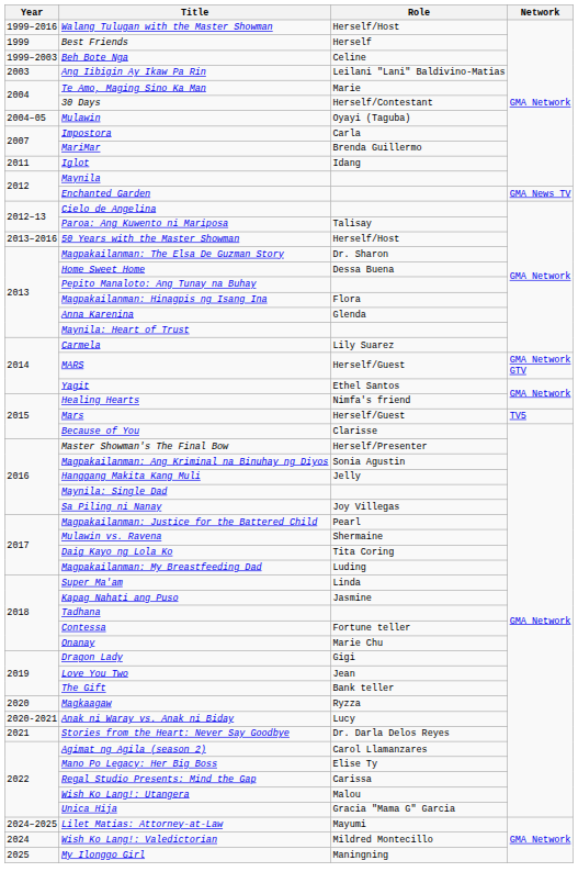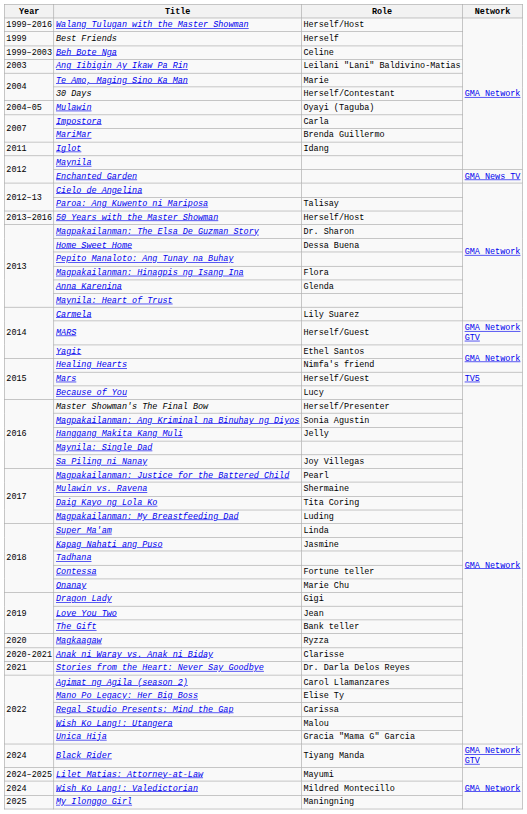 <table class="wikitable" style="font-size: 100%;">
 <tr>
 <th>Year</th>
 <th>Title</th>
 <th>Role</th>
 <th>Network</th>
 </tr>
 <tr>
 <td>1999–2016</td>
 <td><em><a href='#'>Walang Tulugan with the Master Showman</a></em></td>
 <td>Herself/Host</td>
 <td rowspan="11"><a href='#'>GMA Network</a></td>
 </tr>
 <tr>
 <td>1999</td>
 <td><em>Best Friends</em></td>
 <td>Herself</td>
 </tr>
 <tr>
 <td>1999–2003</td>
 <td><em><a href='#'>Beh Bote Nga</a></em></td>
 <td>Celine</td>
 </tr>
 <tr>
 <td>2003</td>
 <td><em><a href='#'>Ang Iibigin Ay Ikaw Pa Rin</a></em></td>
 <td>Leilani "Lani" Baldivino-Matias</td>
 </tr>
 <tr>
 <td rowspan="2">2004</td>
 <td><em><a href='#'>Te Amo, Maging Sino Ka Man</a></em></td>
 <td>Marie</td>
 </tr>
 <tr>
 <td><em>30 Days</em></td>
 <td>Herself/Contestant</td>
 </tr>
 <tr>
 <td>2004–05</td>
 <td><em><a href='#'>Mulawin</a></em></td>
 <td>Oyayi (Taguba)</td>
 </tr>
 <tr>
 <td rowspan="2">2007</td>
 <td><em><a href='#'>Impostora</a></em></td>
 <td>Carla</td>
 </tr>
 <tr>
 <td><em><a href='#'>MariMar</a></em></td>
 <td>Brenda Guillermo</td>
 </tr>
 <tr>
 <td>2011</td>
 <td><em><a href='#'>Iglot</a></em></td>
 <td>Idang</td>
 </tr>
 <tr>
 <td rowspan="2">2012</td>
 <td><em><a href='#'>Maynila</a></em></td>
 <td></td>
 </tr>
 <tr>
 <td><em><a href='#'>Enchanted Garden</a></em></td>
 <td></td>
 <td><a href='#'>GMA News TV</a></td>
 </tr>
 <tr>
 <td rowspan="2">2012–13</td>
 <td><em><a href='#'>Cielo de Angelina</a></em></td>
 <td></td>
 <td rowspan="10"><a href='#'>GMA Network</a></td>
 </tr>
 <tr>
 <td><em><a href='#'>Paroa: Ang Kuwento ni Mariposa</a></em></td>
 <td>Talisay</td>
 </tr>
 <tr>
 <td>2013–2016</td>
 <td><em><a href='#'>50 Years with the Master Showman</a></em></td>
 <td>Herself/Host</td>
 </tr>
 <tr>
 <td rowspan="6">2013</td>
 <td><em><a href='#'>Magpakailanman: The Elsa De Guzman Story</a></em></td>
 <td>Dr. Sharon</td>
 </tr>
 <tr>
 <td><em><a href='#'>Home Sweet Home</a></em></td>
 <td>Dessa Buena</td>
 </tr>
 <tr>
 <td><em><a href='#'>Pepito Manaloto: Ang Tunay na Buhay</a></em></td>
 <td></td>
 </tr>
 <tr>
 <td><em><a href='#'>Magpakailanman: Hinagpis ng Isang Ina</a></em></td>
 <td>Flora</td>
 </tr>
 <tr>
 <td><em><a href='#'>Anna Karenina</a></em></td>
 <td>Glenda</td>
 </tr>
 <tr>
 <td><em><a href='#'>Maynila: Heart of Trust</a></em></td>
 <td></td>
 </tr>
 <tr>
 <td rowspan="3">2014</td>
 <td><em><a href='#'>Carmela</a></em></td>
 <td>Lily Suarez</td>
 </tr>
 <tr>
 <td><em><a href='#'>MARS</a></em></td>
 <td>Herself/Guest</td>
 <td><a href='#'>GMA Network</a> <br> <a href='#'>GTV</a></td>
 </tr>
 <tr>
 <td><em><a href='#'>Yagit</a></em></td>
 <td>Ethel Santos</td>
 <td rowspan="2"><a href='#'>GMA Network</a></td>
 </tr>
 <tr>
 <td rowspan="3">2015</td>
 <td><em><a href='#'>Healing Hearts</a></em></td>
 <td>Nimfa's friend</td>
 </tr>
 <tr>
 <td><em><a href='#'>Mars</a></em></td>
 <td>Herself/Guest</td>
 <td><a href='#'>TV5</a></td>
 </tr>
 <tr>
 <td><em><a href='#'>Because of You</a></em></td>
-<td>Clarisse</td>
+<td>Lucy</td>
 <td rowspan="26"><a href='#'>GMA Network</a></td>
 </tr>
 <tr>
 <td rowspan="5">2016</td>
 <td><em>Master Showman's The Final Bow</em></td>
 <td>Herself/Presenter</td>
 </tr>
 <tr>
 <td><em><a href='#'>Magpakailanman: Ang Kriminal na Binuhay ng Diyos</a></em></td>
 <td>Sonia Agustin</td>
 </tr>
 <tr>
 <td><em><a href='#'>Hanggang Makita Kang Muli</a></em></td>
 <td>Jelly</td>
 </tr>
 <tr>
 <td><em><a href='#'>Maynila: Single Dad</a></em></td>
 <td></td>
 </tr>
 <tr>
 <td><em><a href='#'>Sa Piling ni Nanay</a></em></td>
 <td>Joy Villegas</td>
 </tr>
 <tr>
 <td rowspan="4">2017</td>
 <td><em><a href='#'>Magpakailanman: Justice for the Battered Child</a></em></td>
 <td>Pearl</td>
 </tr>
 <tr>
 <td><em><a href='#'>Mulawin vs. Ravena</a></em></td>
 <td>Shermaine</td>
 </tr>
 <tr>
 <td><em><a href='#'>Daig Kayo ng Lola Ko</a></em></td>
 <td>Tita Coring</td>
 </tr>
 <tr>
 <td><em><a href='#'>Magpakailanman: My Breastfeeding Dad</a></em></td>
 <td>Luding</td>
 </tr>
 <tr>
 <td rowspan="5">2018</td>
 <td><em><a href='#'>Super Ma'am</a></em></td>
 <td>Linda</td>
 </tr>
 <tr>
 <td><em><a href='#'>Kapag Nahati ang Puso</a></em></td>
 <td>Jasmine</td>
 </tr>
 <tr>
 <td><em><a href='#'>Tadhana</a></em></td>
 <td></td>
 </tr>
 <tr>
 <td><em><a href='#'>Contessa</a></em></td>
 <td>Fortune teller</td>
 </tr>
 <tr>
 <td><em><a href='#'>Onanay</a></em></td>
 <td>Marie Chu</td>
 </tr>
 <tr>
 <td rowspan="3">2019</td>
 <td><em><a href='#'>Dragon Lady</a></em></td>
 <td>Gigi</td>
 </tr>
 <tr>
 <td><em><a href='#'>Love You Two</a></em></td>
 <td>Jean</td>
 </tr>
 <tr>
 <td><em><a href='#'>The Gift</a></em></td>
 <td>Bank teller</td>
 </tr>
 <tr>
 <td>2020</td>
 <td><em><a href='#'>Magkaagaw</a></em></td>
 <td>Ryzza</td>
 </tr>
 <tr>
 <td>2020-2021</td>
 <td><em><a href='#'>Anak ni Waray vs. Anak ni Biday</a></em></td>
-<td>Lucy</td>
+<td>Clarisse</td>
 </tr>
 <tr>
 <td>2021</td>
 <td><em><a href='#'>Stories from the Heart: Never Say Goodbye</a></em></td>
 <td>Dr. Darla Delos Reyes</td>
 </tr>
 <tr>
 <td rowspan="5">2022</td>
 <td><em><a href='#'>Agimat ng Agila (season 2)</a></em></td>
 <td>Carol Llamanzares</td>
 </tr>
 <tr>
 <td><em><a href='#'>Mano Po Legacy: Her Big Boss</a></em></td>
 <td>Elise Ty</td>
 </tr>
 <tr>
 <td><em><a href='#'>Regal Studio Presents: Mind the Gap</a></em></td>
 <td>Carissa</td>
 </tr>
 <tr>
 <td><em><a href='#'>Wish Ko Lang!: Utangera</a></em></td>
 <td>Malou</td>
 </tr>
 <tr>
 <td><em><a href='#'>Unica Hija</a></em></td>
 <td>Gracia "Mama G" Garcia</td>
 </tr>
 <tr>
+<td>2024</td>
+<td><em><a href='#'>Black Rider</a></em></td>
+<td>Tiyang Manda</td>
+<td><a href='#'>GMA Network</a> <br> <a href='#'>GTV</a></td>
+</tr>
+<tr>
 <td>2024–2025</td>
 <td><em><a href='#'>Lilet Matias: Attorney-at-Law</a></em></td>
 <td>Mayumi</td>
 <td rowspan="3"><a href='#'>GMA Network</a></td>
 </tr>
 <tr>
 <td>2024</td>
 <td><em><a href='#'>Wish Ko Lang!: Valedictorian</a></em></td>
 <td>Mildred Montecillo</td>
 </tr>
 <tr>
 <td>2025</td>
 <td><em><a href='#'>My Ilonggo Girl</a></em></td>
 <td>Maningning</td>
 </tr>
 </table>
